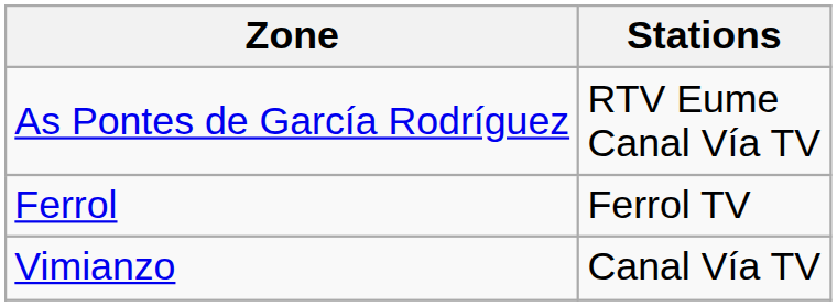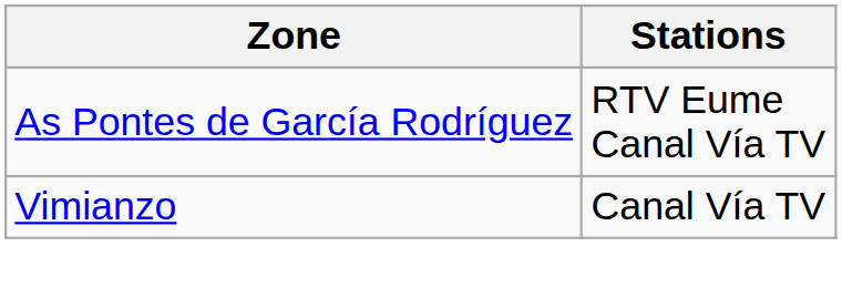 <table class="wikitable">
 <tr>
 <th>Zone</th>
 <th>Stations</th>
 </tr>
 <tr>
 <td><a href='#'>As Pontes de García Rodríguez</a></td>
 <td>RTV Eume<br>Canal Vía TV</td>
 </tr>
 <tr>
-<td><a href='#'>Ferrol</a></td>
-<td>Ferrol TV</td>
-</tr>
-<tr>
 <td><a href='#'>Vimianzo</a></td>
 <td>Canal Vía TV</td>
 </tr>
 </table>
